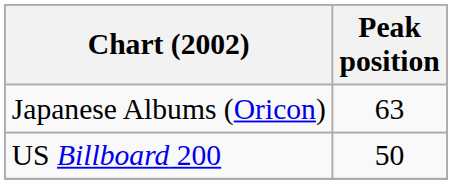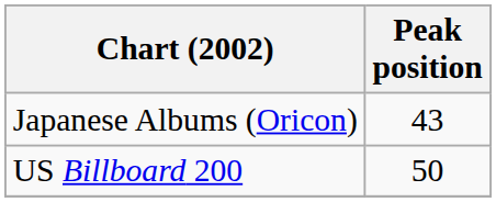 <table class="wikitable sortable">
 <tr>
 <th align="center">Chart (2002)</th>
 <th align="center">Peak<br>position</th>
 </tr>
 <tr>
 <td align="left">Japanese Albums (<a href='#'>Oricon</a>)</td>
-<td align="center">63</td>
+<td align="center">43</td>
 </tr>
 <tr>
 <td align="left">US <a href='#'><em>Billboard</em> 200</a></td>
 <td align="center">50</td>
 </tr>
 <tr>
 </tr>
 </table>
